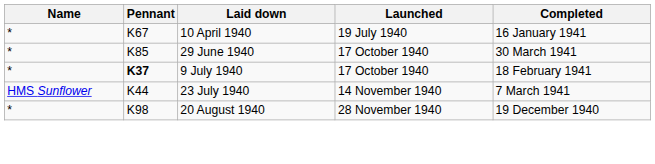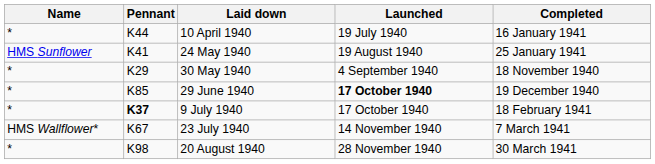 <table class="wikitable">
 <tr>
 <th width = 150>Name</th>
 <th width = 50>Pennant</th>
 <th width = 200>Laid down</th>
 <th width = 200>Launched</th>
 <th width = 200>Completed</th>
 </tr>
 <tr>
 <td>*</td>
-<td>K67</td>
+<td>K44</td>
 <td>10 April 1940</td>
 <td>19 July 1940</td>
 <td>16 January 1941</td>
 </tr>
 <tr>
+<td><a href='#'>HMS <em>Sunflower</em></a></td>
+<td>K41</td>
+<td>24 May 1940</td>
+<td>19 August 1940</td>
+<td>25 January 1941</td>
+</tr>
+<tr>
+<td>*</td>
+<td>K29</td>
+<td>30 May 1940</td>
+<td>4 September 1940</td>
+<td>18 November 1940</td>
+</tr>
+<tr>
 <td>*</td>
 <td>K85</td>
 <td>29 June 1940</td>
-<td>17 October 1940</td>
-<td>30 March 1941</td>
+<td><strong>17 October 1940</strong></td>
+<td>19 December 1940</td>
 </tr>
 <tr>
 <td>*</td>
 <td><strong>K37</strong></td>
 <td>9 July 1940</td>
 <td>17 October 1940</td>
 <td>18 February 1941</td>
 </tr>
 <tr>
-<td><a href='#'>HMS <em>Sunflower</em></a></td>
-<td>K44</td>
+<td>HMS <em>Wallflower</em>*</td>
+<td>K67</td>
 <td>23 July 1940</td>
 <td>14 November 1940</td>
 <td>7 March 1941</td>
 </tr>
 <tr>
 <td>*</td>
 <td>K98</td>
 <td>20 August 1940</td>
 <td>28 November 1940</td>
-<td>19 December 1940</td>
+<td>30 March 1941</td>
 </tr>
 </table>
